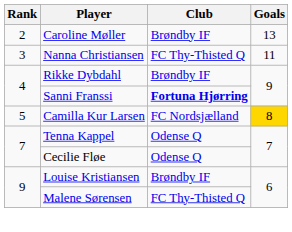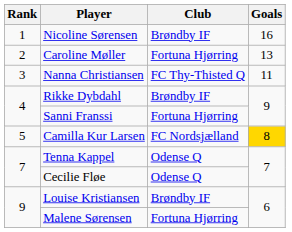 <table class="wikitable" style="text-align:center">
 <tr>
 <th>Rank</th>
 <th>Player</th>
 <th>Club</th>
 <th>Goals</th>
 </tr>
 <tr>
+<td>1</td>
+<td align="left"> <a href='#'>Nicoline Sørensen</a></td>
+<td align="left"><a href='#'>Brøndby IF</a></td>
+<td>16</td>
+</tr>
+<tr>
 <td>2</td>
 <td align="left"> <a href='#'>Caroline Møller</a></td>
-<td align="left"><a href='#'>Brøndby IF</a></td>
+<td align="left"><a href='#'>Fortuna Hjørring</a></td>
 <td>13</td>
 </tr>
 <tr>
 <td>3</td>
 <td align="left"> <a href='#'>Nanna Christiansen</a></td>
 <td align="left"><a href='#'>FC Thy-Thisted Q</a></td>
 <td>11</td>
 </tr>
 <tr>
 <td rowspan=2>4</td>
 <td align="left"> <a href='#'>Rikke Dybdahl</a></td>
 <td align="left"><a href='#'>Brøndby IF</a></td>
 <td rowspan=2>9</td>
 </tr>
 <tr>
 <td align="left"> <a href='#'>Sanni Franssi</a></td>
-<td align="left"><strong><a href='#'>Fortuna Hjørring</a></strong></td>
+<td align="left"><a href='#'>Fortuna Hjørring</a></td>
 </tr>
 <tr>
 <td>5</td>
 <td align="left"> <a href='#'>Camilla Kur Larsen</a></td>
 <td align="left"><a href='#'>FC Nordsjælland</a></td>
 <td style="background: gold;">8</td>
 </tr>
 <tr>
 <td rowspan=2>7</td>
 <td align="left"> <a href='#'>Tenna Kappel</a></td>
 <td align="left"><a href='#'>Odense Q</a></td>
 <td rowspan=2>7</td>
 </tr>
 <tr>
 <td align="left"> Cecilie Fløe</td>
 <td align="left"><a href='#'>Odense Q</a></td>
 </tr>
 <tr>
 <td rowspan=2>9</td>
 <td align="left"> <a href='#'>Louise Kristiansen</a></td>
 <td align="left"><a href='#'>Brøndby IF</a></td>
 <td rowspan=2>6</td>
 </tr>
 <tr>
 <td align="left"> <a href='#'>Malene Sørensen</a></td>
-<td align="left"><a href='#'>FC Thy-Thisted Q</a></td>
+<td align="left"><a href='#'>Fortuna Hjørring</a></td>
 </tr>
 </table>
